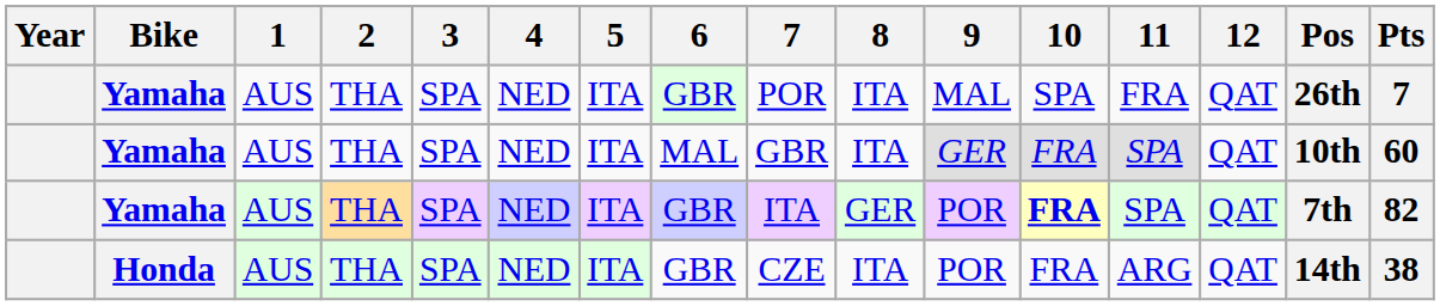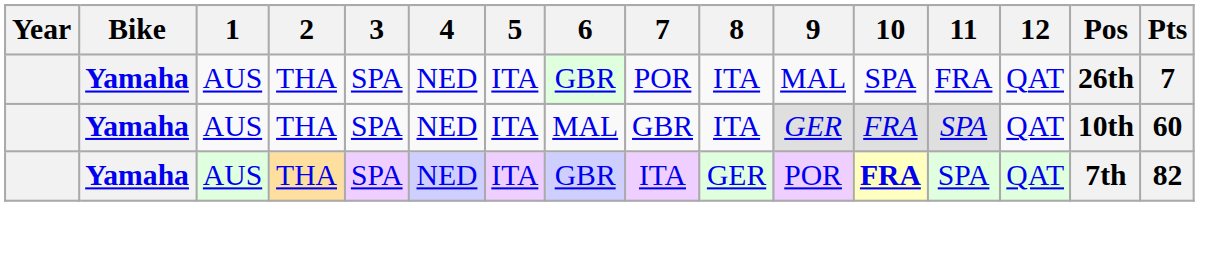 <table class="wikitable" style="text-align:center; font-size:90%;">
 <tr>
 <th>Year</th>
 <th>Bike</th>
 <th>1</th>
 <th>2</th>
 <th>3</th>
 <th>4</th>
 <th>5</th>
 <th>6</th>
 <th>7</th>
 <th>8</th>
 <th>9</th>
 <th>10</th>
 <th>11</th>
 <th>12</th>
 <th>Pos</th>
 <th>Pts</th>
 </tr>
 <tr>
 <th></th>
 <th><a href='#'>Yamaha</a></th>
 <td><a href='#'>AUS</a></td>
 <td><a href='#'>THA</a></td>
 <td><a href='#'>SPA</a></td>
 <td><a href='#'>NED</a></td>
 <td><a href='#'>ITA</a></td>
 <td style="background:#dfffdf;"><a href='#'>GBR</a><br></td>
 <td><a href='#'>POR</a></td>
 <td><a href='#'>ITA</a></td>
 <td><a href='#'>MAL</a></td>
 <td><a href='#'>SPA</a></td>
 <td><a href='#'>FRA</a></td>
 <td><a href='#'>QAT</a></td>
 <th>26th</th>
 <th>7</th>
 </tr>
 <tr>
 <th></th>
 <th><a href='#'>Yamaha</a></th>
 <td><a href='#'>AUS</a></td>
 <td><a href='#'>THA</a></td>
 <td><a href='#'>SPA</a></td>
 <td><a href='#'>NED</a></td>
 <td><a href='#'>ITA</a></td>
 <td><a href='#'>MAL</a></td>
 <td><a href='#'>GBR</a></td>
 <td><a href='#'>ITA</a></td>
 <td style="background:#dfdfdf;"><em><a href='#'>GER</a></em><br></td>
 <td style="background:#dfdfdf;"><em><a href='#'>FRA</a></em><br></td>
 <td style="background:#dfdfdf;"><em><a href='#'>SPA</a></em><br></td>
 <td><a href='#'>QAT</a></td>
 <th>10th</th>
 <th>60</th>
 </tr>
 <tr>
 <th></th>
 <th><a href='#'>Yamaha</a></th>
 <td style="background:#dfffdf;"><a href='#'>AUS</a><br></td>
 <td style="background:#ffdf9f;"><a href='#'>THA</a><br></td>
 <td style="background:#efcfff;"><a href='#'>SPA</a><br></td>
 <td style="background:#cfcfff;"><a href='#'>NED</a><br></td>
 <td style="background:#efcfff;"><a href='#'>ITA</a><br></td>
 <td style="background:#cfcfff;"><a href='#'>GBR</a><br></td>
 <td style="background:#efcfff;"><a href='#'>ITA</a><br></td>
 <td style="background:#dfffdf;"><a href='#'>GER</a><br></td>
 <td style="background:#efcfff;"><a href='#'>POR</a><br></td>
 <td style="background:#ffffbf;"><strong><a href='#'>FRA</a></strong><br></td>
 <td style="background:#dfffdf;"><a href='#'>SPA</a><br></td>
 <td style="background:#dfffdf;"><a href='#'>QAT</a><br></td>
 <th>7th</th>
 <th>82</th>
 </tr>
-<tr>
-<th></th>
-<th><a href='#'>Honda</a></th>
-<td style="background:#dfffdf;"><a href='#'>AUS</a><br></td>
-<td style="background:#dfffdf;"><a href='#'>THA</a><br></td>
-<td style="background:#dfffdf;"><a href='#'>SPA</a><br></td>
-<td style="background:#dfffdf;"><a href='#'>NED</a><br></td>
-<td style="background:#dfffdf;"><a href='#'>ITA</a><br></td>
-<td><a href='#'>GBR</a></td>
-<td><a href='#'>CZE</a></td>
-<td><a href='#'>ITA</a></td>
-<td><a href='#'>POR</a></td>
-<td><a href='#'>FRA</a></td>
-<td><a href='#'>ARG</a></td>
-<td><a href='#'>QAT</a></td>
-<th>14th</th>
-<th>38</th>
-</tr>
 </table>
